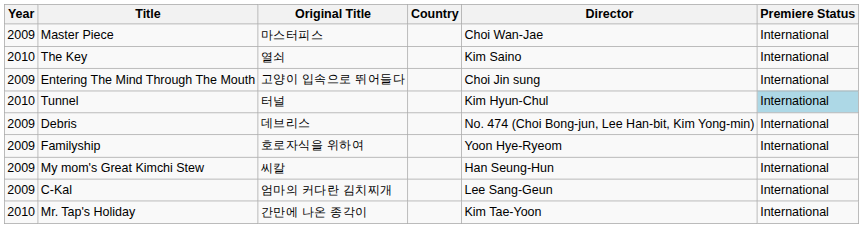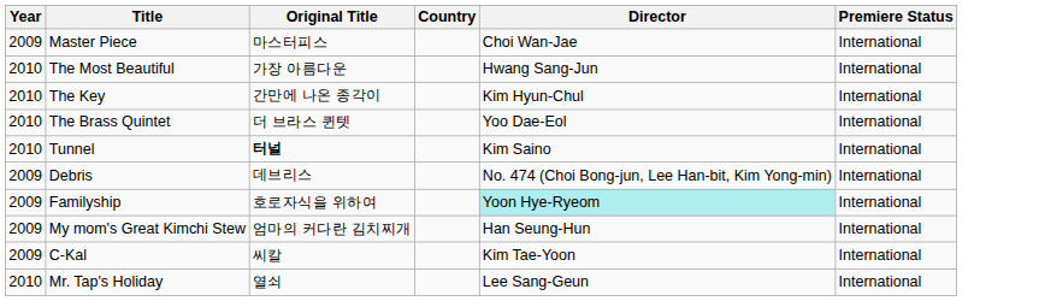 <table class="wikitable">
 <tr>
 <th>Year</th>
 <th>Title</th>
 <th>Original Title</th>
 <th>Country</th>
 <th>Director</th>
 <th>Premiere Status</th>
 </tr>
 <tr>
 <td>2009</td>
 <td>Master Piece</td>
 <td>마스터피스</td>
 <td></td>
 <td>Choi Wan-Jae</td>
 <td>International</td>
 </tr>
 <tr>
 <td>2010</td>
-<td>The Key</td>
-<td>열쇠</td>
+<td>The Most Beautiful</td>
+<td>가장 아름다운</td>
 <td></td>
-<td>Kim Saino</td>
+<td>Hwang Sang-Jun</td>
 <td>International</td>
 </tr>
 <tr>
-<td>2009</td>
-<td>Entering The Mind Through The Mouth</td>
-<td>고양이 입속으로 뛰어들다</td>
+<td>2010</td>
+<td>The Key</td>
+<td>간만에 나온 종각이</td>
 <td></td>
-<td>Choi Jin sung</td>
+<td>Kim Hyun-Chul</td>
+<td>International</td>
+</tr>
+<tr>
+<td>2010</td>
+<td>The Brass Quintet</td>
+<td>더 브라스 퀸텟</td>
+<td></td>
+<td>Yoo Dae-Eol</td>
 <td>International</td>
 </tr>
 <tr>
 <td>2010</td>
 <td>Tunnel</td>
-<td>터널</td>
+<td><strong>터널</strong></td>
 <td></td>
-<td>Kim Hyun-Chul</td>
-<td style="background: lightblue;">International</td>
+<td>Kim Saino</td>
+<td>International</td>
 </tr>
 <tr>
 <td>2009</td>
 <td>Debris</td>
 <td>데브리스</td>
 <td></td>
 <td>No. 474 (Choi Bong-jun, Lee Han-bit, Kim Yong-min)</td>
 <td>International</td>
 </tr>
 <tr>
 <td>2009</td>
 <td>Familyship</td>
 <td>호로자식을 위하여</td>
 <td></td>
-<td>Yoon Hye-Ryeom</td>
+<td style="background: paleturquoise;">Yoon Hye-Ryeom</td>
 <td>International</td>
 </tr>
 <tr>
 <td>2009</td>
 <td>My mom's Great Kimchi Stew</td>
-<td>씨칼</td>
+<td>엄마의 커다란 김치찌개</td>
 <td></td>
 <td>Han Seung-Hun</td>
 <td>International</td>
 </tr>
 <tr>
 <td>2009</td>
 <td>C-Kal</td>
-<td>엄마의 커다란 김치찌개</td>
+<td>씨칼</td>
 <td></td>
-<td>Lee Sang-Geun</td>
+<td>Kim Tae-Yoon</td>
 <td>International</td>
 </tr>
 <tr>
 <td>2010</td>
 <td>Mr. Tap's Holiday</td>
-<td>간만에 나온 종각이</td>
+<td>열쇠</td>
 <td></td>
-<td>Kim Tae-Yoon</td>
+<td>Lee Sang-Geun</td>
 <td>International</td>
 </tr>
 </table>
